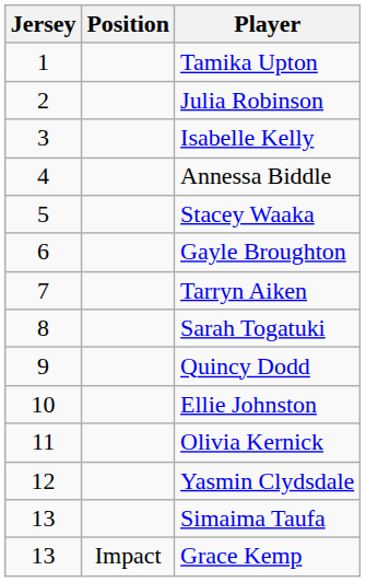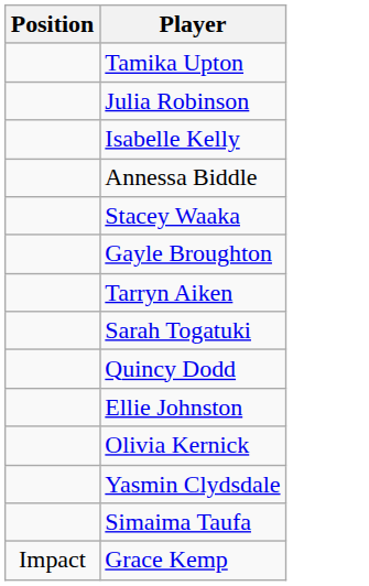 <table class="wikitable" style="text-align:center;">
 <tr>
-<th>Jersey</th>
 <th>Position</th>
 <th>Player</th>
 </tr>
 <tr align=left>
-<td align=center>1</td>
 <td align=center></td>
 <td> <a href='#'>Tamika Upton</a></td>
 </tr>
 <tr align=left>
-<td align=center>2</td>
 <td align=center></td>
 <td> <a href='#'>Julia Robinson</a></td>
 </tr>
 <tr align=left>
-<td align=center>3</td>
 <td align=center></td>
 <td> <a href='#'>Isabelle Kelly</a></td>
 </tr>
 <tr align=left>
-<td align=center>4</td>
 <td align=center></td>
 <td> Annessa Biddle</td>
 </tr>
 <tr align=left>
-<td align=center>5</td>
 <td align=center></td>
 <td> <a href='#'>Stacey Waaka</a></td>
 </tr>
 <tr align=left>
-<td align=center>6</td>
 <td align=center></td>
 <td> <a href='#'>Gayle Broughton</a></td>
 </tr>
 <tr align=left>
-<td align=center>7</td>
 <td align=center></td>
 <td> <a href='#'>Tarryn Aiken</a></td>
 </tr>
 <tr align=left>
-<td align=center>8</td>
 <td align=center></td>
 <td> <a href='#'>Sarah Togatuki</a></td>
 </tr>
 <tr align=left>
-<td align=center>9</td>
 <td align=center></td>
 <td> <a href='#'>Quincy Dodd</a></td>
 </tr>
 <tr align=left>
-<td align=center>10</td>
 <td align=center></td>
 <td> <a href='#'>Ellie Johnston</a></td>
 </tr>
 <tr align=left>
-<td align=center>11</td>
 <td align=center></td>
 <td> <a href='#'>Olivia Kernick</a></td>
 </tr>
 <tr align=left>
-<td align=center>12</td>
 <td align=center></td>
 <td> <a href='#'>Yasmin Clydsdale</a></td>
 </tr>
 <tr align=left>
-<td align=center>13</td>
 <td align=center></td>
 <td> <a href='#'>Simaima Taufa</a></td>
 </tr>
 <tr align=left>
-<td align=center>13</td>
 <td align=center>Impact</td>
 <td> <a href='#'>Grace Kemp</a></td>
 </tr>
 </table>
